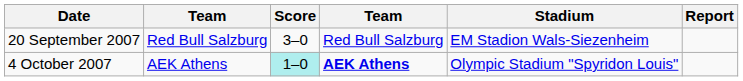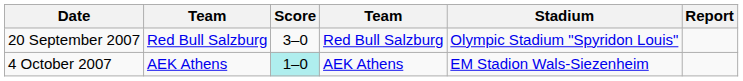 <table class="wikitable">
 <tr>
 <th>Date</th>
 <th>Team</th>
 <th>Score</th>
 <th>Team</th>
 <th>Stadium</th>
 <th>Report</th>
 </tr>
 <tr>
 <td>20 September 2007</td>
 <td> <a href='#'>Red Bull Salzburg</a></td>
 <td align="center">3–0</td>
 <td> <a href='#'>Red Bull Salzburg</a></td>
-<td><a href='#'>EM Stadion Wals-Siezenheim</a></td>
+<td><a href='#'>Olympic Stadium "Spyridon Louis"</a></td>
 <td></td>
 </tr>
 <tr>
 <td>4 October 2007</td>
 <td> <a href='#'>AEK Athens</a></td>
 <td align="center" style="background: paleturquoise;">1–0</td>
-<td><strong> <a href='#'>AEK Athens</a></strong></td>
-<td><a href='#'>Olympic Stadium "Spyridon Louis"</a></td>
+<td> <a href='#'>AEK Athens</a></td>
+<td><a href='#'>EM Stadion Wals-Siezenheim</a></td>
 <td></td>
 </tr>
 </table>
